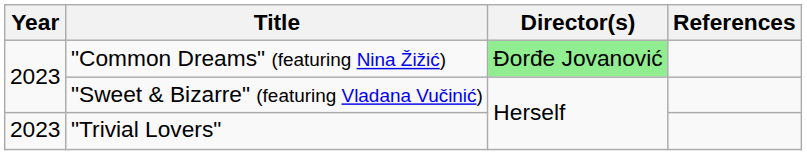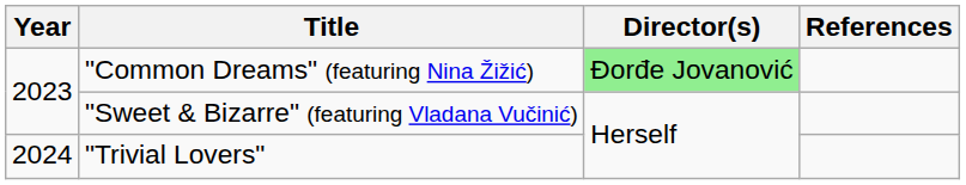 <table class="wikitable">
 <tr>
 <th>Year</th>
 <th>Title</th>
 <th>Director(s)</th>
 <th>References</th>
 </tr>
 <tr>
 <td rowspan="2">2023</td>
 <td>"Common Dreams" <small>(featuring <a href='#'>Nina Žižić</a>)</small></td>
 <td style="background: lightgreen;">Đorđe Jovanović</td>
 <td></td>
 </tr>
 <tr>
 <td>"Sweet & Bizarre" <small>(featuring <a href='#'>Vladana Vučinić</a>)</small></td>
 <td rowspan="2">Herself</td>
 <td></td>
 </tr>
 <tr>
-<td>2023</td>
+<td>2024</td>
 <td>"Trivial Lovers"</td>
 <td></td>
 </tr>
 </table>
